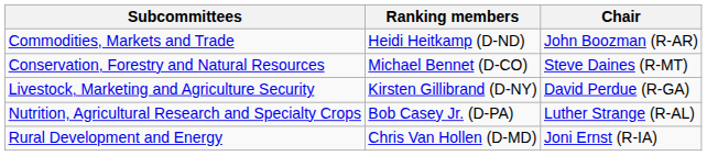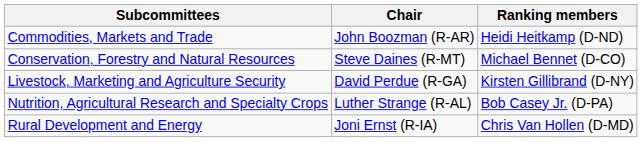 <table class="wikitable">
 <tr>
 <th>Subcommittees</th>
+<th>Chair</th>
 <th>Ranking members</th>
-<th>Chair</th>
 </tr>
 <tr>
 <td><a href='#'>Commodities, Markets and Trade</a></td>
+<td><a href='#'>John Boozman</a> (R-AR)</td>
 <td><a href='#'>Heidi Heitkamp</a> (D-ND)</td>
-<td><a href='#'>John Boozman</a> (R-AR)</td>
 </tr>
 <tr>
 <td><a href='#'>Conservation, Forestry and Natural Resources</a></td>
+<td><a href='#'>Steve Daines</a> (R-MT)</td>
 <td><a href='#'>Michael Bennet</a> (D-CO)</td>
-<td><a href='#'>Steve Daines</a> (R-MT)</td>
 </tr>
 <tr>
 <td><a href='#'>Livestock, Marketing and Agriculture Security</a></td>
+<td><a href='#'>David Perdue</a> (R-GA)</td>
 <td><a href='#'>Kirsten Gillibrand</a> (D-NY)</td>
-<td><a href='#'>David Perdue</a> (R-GA)</td>
 </tr>
 <tr>
 <td><a href='#'>Nutrition, Agricultural Research and Specialty Crops</a></td>
+<td><a href='#'>Luther Strange</a> (R-AL)</td>
 <td><a href='#'>Bob Casey Jr.</a> (D-PA)</td>
-<td><a href='#'>Luther Strange</a> (R-AL)</td>
 </tr>
 <tr>
 <td><a href='#'>Rural Development and Energy</a></td>
+<td><a href='#'>Joni Ernst</a> (R-IA)</td>
 <td><a href='#'>Chris Van Hollen</a> (D-MD)</td>
-<td><a href='#'>Joni Ernst</a> (R-IA)</td>
 </tr>
 </table>
